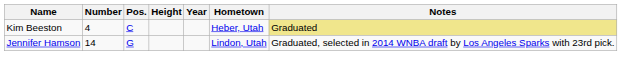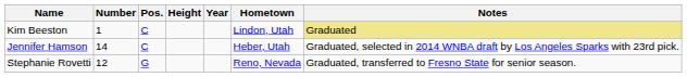 <table class="wikitable sortable" border="1">
 <tr>
 <th>Name</th>
 <th>Number</th>
 <th>Pos.</th>
 <th>Height</th>
 <th>Year</th>
 <th>Hometown</th>
 <th class="unsortable">Notes</th>
 </tr>
 <tr>
 <td>Kim Beeston</td>
-<td>4</td>
+<td>1</td>
 <td><a href='#'>C</a></td>
 <td></td>
 <td></td>
-<td><a href='#'>Heber, Utah</a></td>
+<td><a href='#'>Lindon, Utah</a></td>
 <td style="background: khaki;">Graduated</td>
 </tr>
 <tr>
 <td><a href='#'>Jennifer Hamson</a></td>
 <td>14</td>
+<td><a href='#'>C</a></td>
+<td></td>
+<td></td>
+<td><a href='#'>Heber, Utah</a></td>
+<td>Graduated, selected in <a href='#'>2014 WNBA draft</a> by <a href='#'>Los Angeles Sparks</a> with 23rd pick.</td>
+</tr>
+<tr>
+<td>Stephanie Rovetti</td>
+<td>12</td>
 <td><a href='#'>G</a></td>
 <td></td>
 <td></td>
-<td><a href='#'>Lindon, Utah</a></td>
-<td>Graduated, selected in <a href='#'>2014 WNBA draft</a> by <a href='#'>Los Angeles Sparks</a> with 23rd pick.</td>
+<td><a href='#'>Reno, Nevada</a></td>
+<td>Graduated, transferred to <a href='#'>Fresno State</a> for senior season.</td>
 </tr>
 </table>
